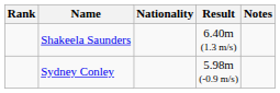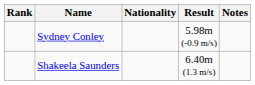 <table class="wikitable sortable" style="text-align:center">
 <tr>
 <th>Rank</th>
 <th>Name</th>
 <th>Nationality</th>
 <th>Result</th>
 <th>Notes</th>
 </tr>
 <tr>
 <td></td>
+<td align=left><a href='#'>Sydney Conley</a></td>
+<td align=left></td>
+<td>5.98m<br><small>(-0.9 m/s)</small></td>
+<td></td>
+</tr>
+<tr>
+<td></td>
 <td align=left><a href='#'>Shakeela Saunders</a></td>
 <td align=left></td>
 <td>6.40m<br><small>(1.3 m/s)</small></td>
 <td></td>
 </tr>
-<tr>
-<td></td>
-<td align=left><a href='#'>Sydney Conley</a></td>
-<td align=left></td>
-<td>5.98m<br><small>(-0.9 m/s)</small></td>
-<td></td>
-</tr>
 </table>
